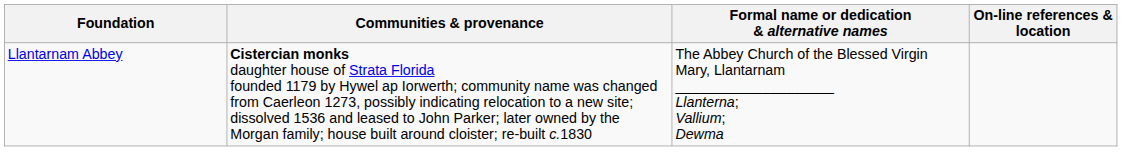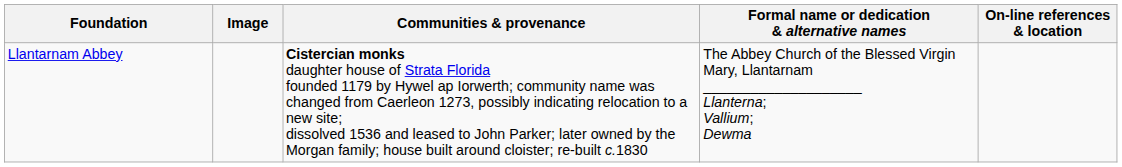 <table style="width:99%;" class="wikitable">
 <tr>
 <th style="width:15%;">Foundation</th>
+<th style="width:5%;">Image</th>
 <th style="width:30%;">Communities & provenance</th>
 <th style="width:20%;">Formal name or dedication <br>& <em>alternative names</em></th>
 <th style="width:10%;">On-line references & location</th>
 </tr>
 <tr valign=top>
 <td><a href='#'>Llantarnam Abbey</a></td>
+<td></td>
 <td><strong>Cistercian monks</strong><br>daughter house of <a href='#'>Strata Florida</a><br>founded 1179 by Hywel ap Iorwerth; community name was changed from Caerleon 1273, possibly indicating relocation to a new site;<br>dissolved 1536 and leased to John Parker; later owned by the Morgan family; house built around cloister; re-built <em>c.</em>1830</td>
 <td>The Abbey Church of the Blessed Virgin Mary, Llantarnam<br>____________________<br><em>Llanterna</em>;<br><em>Vallium</em>;<br><em>Dewma</em></td>
 <td><br><br></td>
 </tr>
 </table>
